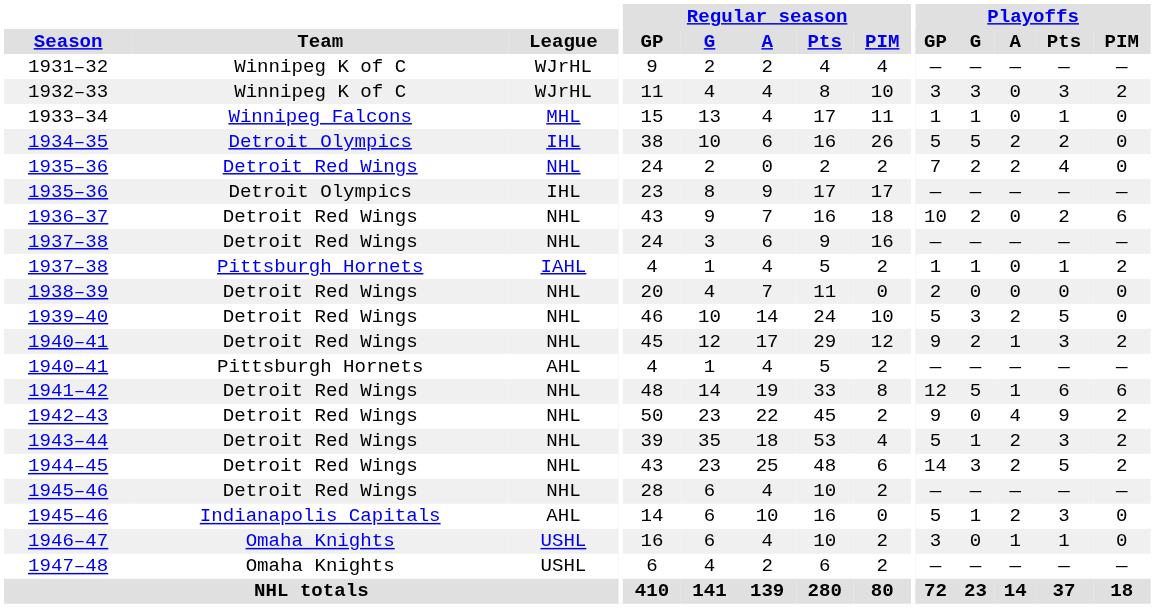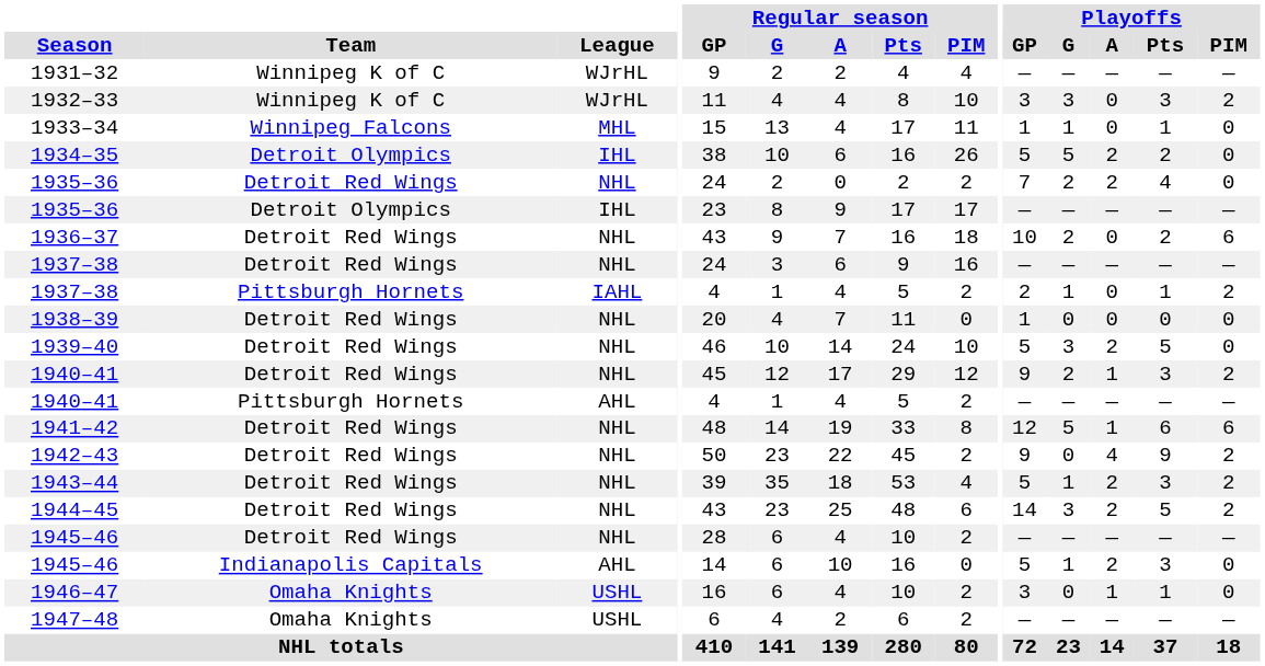 <table border="0" cellpadding="1" cellspacing="0" style="text-align:center; width:60em">
 <tr bgcolor="#e0e0e0">
 <th colspan="3" bgcolor="#ffffff"></th>
 <th rowspan="100" bgcolor="#ffffff"></th>
 <th colspan="5"><a href='#'>Regular season</a></th>
 <th rowspan="100" bgcolor="#ffffff"></th>
 <th colspan="5"><a href='#'>Playoffs</a></th>
 </tr>
 <tr bgcolor="#e0e0e0">
 <th><a href='#'>Season</a></th>
 <th>Team</th>
 <th>League</th>
 <th>GP</th>
 <th><a href='#'>G</a></th>
 <th><a href='#'>A</a></th>
 <th><a href='#'>Pts</a></th>
 <th><a href='#'>PIM</a></th>
 <th>GP</th>
 <th>G</th>
 <th>A</th>
 <th>Pts</th>
 <th>PIM</th>
 </tr>
 <tr>
 <td>1931–32</td>
 <td>Winnipeg K of C</td>
 <td>WJrHL</td>
 <td>9</td>
 <td>2</td>
 <td>2</td>
 <td>4</td>
 <td>4</td>
 <td>—</td>
 <td>—</td>
 <td>—</td>
 <td>—</td>
 <td>—</td>
 </tr>
 <tr bgcolor="#f0f0f0">
 <td>1932–33</td>
 <td>Winnipeg K of C</td>
 <td>WJrHL</td>
 <td>11</td>
 <td>4</td>
 <td>4</td>
 <td>8</td>
 <td>10</td>
 <td>3</td>
 <td>3</td>
 <td>0</td>
 <td>3</td>
 <td>2</td>
 </tr>
 <tr>
 <td>1933–34</td>
 <td><a href='#'>Winnipeg Falcons</a></td>
 <td><a href='#'>MHL</a></td>
 <td>15</td>
 <td>13</td>
 <td>4</td>
 <td>17</td>
 <td>11</td>
 <td>1</td>
 <td>1</td>
 <td>0</td>
 <td>1</td>
 <td>0</td>
 </tr>
 <tr bgcolor="#f0f0f0">
 <td><a href='#'>1934–35</a></td>
 <td><a href='#'>Detroit Olympics</a></td>
 <td><a href='#'>IHL</a></td>
 <td>38</td>
 <td>10</td>
 <td>6</td>
 <td>16</td>
 <td>26</td>
 <td>5</td>
 <td>5</td>
 <td>2</td>
 <td>2</td>
 <td>0</td>
 </tr>
 <tr>
 <td><a href='#'>1935–36</a></td>
 <td><a href='#'>Detroit Red Wings</a></td>
 <td><a href='#'>NHL</a></td>
 <td>24</td>
 <td>2</td>
 <td>0</td>
 <td>2</td>
 <td>2</td>
 <td>7</td>
 <td>2</td>
 <td>2</td>
 <td>4</td>
 <td>0</td>
 </tr>
 <tr bgcolor="#f0f0f0">
 <td><a href='#'>1935–36</a></td>
 <td>Detroit Olympics</td>
 <td>IHL</td>
 <td>23</td>
 <td>8</td>
 <td>9</td>
 <td>17</td>
 <td>17</td>
 <td>—</td>
 <td>—</td>
 <td>—</td>
 <td>—</td>
 <td>—</td>
 </tr>
 <tr>
 <td><a href='#'>1936–37</a></td>
 <td>Detroit Red Wings</td>
 <td>NHL</td>
 <td>43</td>
 <td>9</td>
 <td>7</td>
 <td>16</td>
 <td>18</td>
 <td>10</td>
 <td>2</td>
 <td>0</td>
 <td>2</td>
 <td>6</td>
 </tr>
 <tr bgcolor="#f0f0f0">
 <td><a href='#'>1937–38</a></td>
 <td>Detroit Red Wings</td>
 <td>NHL</td>
 <td>24</td>
 <td>3</td>
 <td>6</td>
 <td>9</td>
 <td>16</td>
 <td>—</td>
 <td>—</td>
 <td>—</td>
 <td>—</td>
 <td>—</td>
 </tr>
 <tr>
 <td><a href='#'>1937–38</a></td>
 <td><a href='#'>Pittsburgh Hornets</a></td>
 <td><a href='#'>IAHL</a></td>
 <td>4</td>
 <td>1</td>
 <td>4</td>
 <td>5</td>
 <td>2</td>
-<td>1</td>
+<td>2</td>
 <td>1</td>
 <td>0</td>
 <td>1</td>
 <td>2</td>
 </tr>
 <tr bgcolor="#f0f0f0">
 <td><a href='#'>1938–39</a></td>
 <td>Detroit Red Wings</td>
 <td>NHL</td>
 <td>20</td>
 <td>4</td>
 <td>7</td>
 <td>11</td>
 <td>0</td>
-<td>2</td>
+<td>1</td>
 <td>0</td>
 <td>0</td>
 <td>0</td>
 <td>0</td>
 </tr>
 <tr>
 <td><a href='#'>1939–40</a></td>
 <td>Detroit Red Wings</td>
 <td>NHL</td>
 <td>46</td>
 <td>10</td>
 <td>14</td>
 <td>24</td>
 <td>10</td>
 <td>5</td>
 <td>3</td>
 <td>2</td>
 <td>5</td>
 <td>0</td>
 </tr>
 <tr bgcolor="#f0f0f0">
 <td><a href='#'>1940–41</a></td>
 <td>Detroit Red Wings</td>
 <td>NHL</td>
 <td>45</td>
 <td>12</td>
 <td>17</td>
 <td>29</td>
 <td>12</td>
 <td>9</td>
 <td>2</td>
 <td>1</td>
 <td>3</td>
 <td>2</td>
 </tr>
 <tr>
 <td><a href='#'>1940–41</a></td>
 <td>Pittsburgh Hornets</td>
 <td>AHL</td>
 <td>4</td>
 <td>1</td>
 <td>4</td>
 <td>5</td>
 <td>2</td>
 <td>—</td>
 <td>—</td>
 <td>—</td>
 <td>—</td>
 <td>—</td>
 </tr>
 <tr bgcolor="#f0f0f0">
 <td><a href='#'>1941–42</a></td>
 <td>Detroit Red Wings</td>
 <td>NHL</td>
 <td>48</td>
 <td>14</td>
 <td>19</td>
 <td>33</td>
 <td>8</td>
 <td>12</td>
 <td>5</td>
 <td>1</td>
 <td>6</td>
 <td>6</td>
 </tr>
 <tr>
 <td><a href='#'>1942–43</a></td>
 <td>Detroit Red Wings</td>
 <td>NHL</td>
 <td>50</td>
 <td>23</td>
 <td>22</td>
 <td>45</td>
 <td>2</td>
 <td>9</td>
 <td>0</td>
 <td>4</td>
 <td>9</td>
 <td>2</td>
 </tr>
 <tr bgcolor="#f0f0f0">
 <td><a href='#'>1943–44</a></td>
 <td>Detroit Red Wings</td>
 <td>NHL</td>
 <td>39</td>
 <td>35</td>
 <td>18</td>
 <td>53</td>
 <td>4</td>
 <td>5</td>
 <td>1</td>
 <td>2</td>
 <td>3</td>
 <td>2</td>
 </tr>
 <tr>
 <td><a href='#'>1944–45</a></td>
 <td>Detroit Red Wings</td>
 <td>NHL</td>
 <td>43</td>
 <td>23</td>
 <td>25</td>
 <td>48</td>
 <td>6</td>
 <td>14</td>
 <td>3</td>
 <td>2</td>
 <td>5</td>
 <td>2</td>
 </tr>
 <tr bgcolor="#f0f0f0">
 <td><a href='#'>1945–46</a></td>
 <td>Detroit Red Wings</td>
 <td>NHL</td>
 <td>28</td>
 <td>6</td>
 <td>4</td>
 <td>10</td>
 <td>2</td>
 <td>—</td>
 <td>—</td>
 <td>—</td>
 <td>—</td>
 <td>—</td>
 </tr>
 <tr>
 <td><a href='#'>1945–46</a></td>
 <td><a href='#'>Indianapolis Capitals</a></td>
 <td>AHL</td>
 <td>14</td>
 <td>6</td>
 <td>10</td>
 <td>16</td>
 <td>0</td>
 <td>5</td>
 <td>1</td>
 <td>2</td>
 <td>3</td>
 <td>0</td>
 </tr>
 <tr bgcolor="#f0f0f0">
 <td><a href='#'>1946–47</a></td>
 <td><a href='#'>Omaha Knights</a></td>
 <td><a href='#'>USHL</a></td>
 <td>16</td>
 <td>6</td>
 <td>4</td>
 <td>10</td>
 <td>2</td>
 <td>3</td>
 <td>0</td>
 <td>1</td>
 <td>1</td>
 <td>0</td>
 </tr>
 <tr>
 <td><a href='#'>1947–48</a></td>
 <td>Omaha Knights</td>
 <td>USHL</td>
 <td>6</td>
 <td>4</td>
 <td>2</td>
 <td>6</td>
 <td>2</td>
 <td>—</td>
 <td>—</td>
 <td>—</td>
 <td>—</td>
 <td>—</td>
 </tr>
 <tr bgcolor="#e0e0e0">
 <th colspan="3">NHL totals</th>
 <th>410</th>
 <th>141</th>
 <th>139</th>
 <th>280</th>
 <th>80</th>
 <th>72</th>
 <th>23</th>
 <th>14</th>
 <th>37</th>
 <th>18</th>
 </tr>
 </table>
